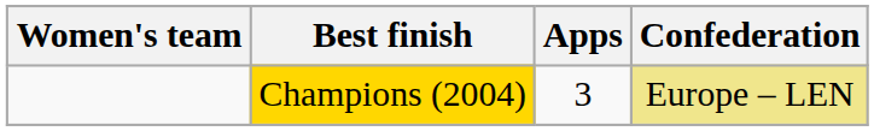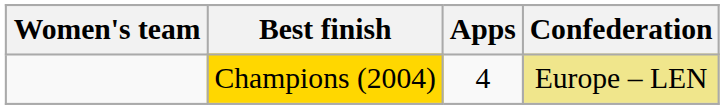 <table class="wikitable" style="text-align: center; font-size: 90%; margin-left: 1em;">
 <tr>
 <th>Women's team</th>
 <th>Best finish</th>
 <th>Apps</th>
 <th>Confederation</th>
 </tr>
 <tr>
 <td style="text-align: left;"></td>
 <td style="background-color: gold; text-align: left;">Champions (2004)</td>
-<td>3</td>
+<td>4</td>
 <td style="background: khaki;">Europe – LEN</td>
 </tr>
 </table>
